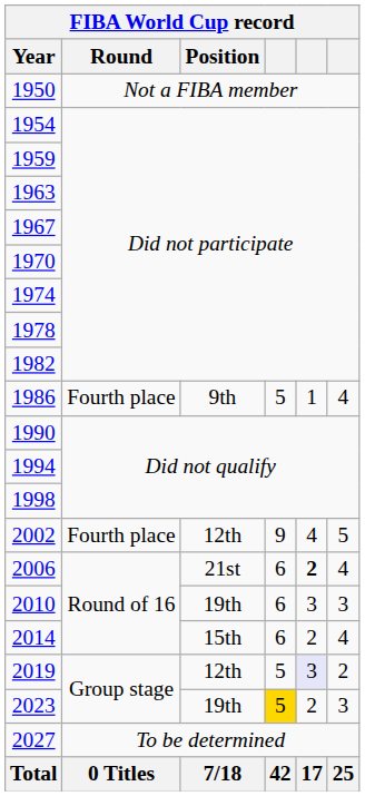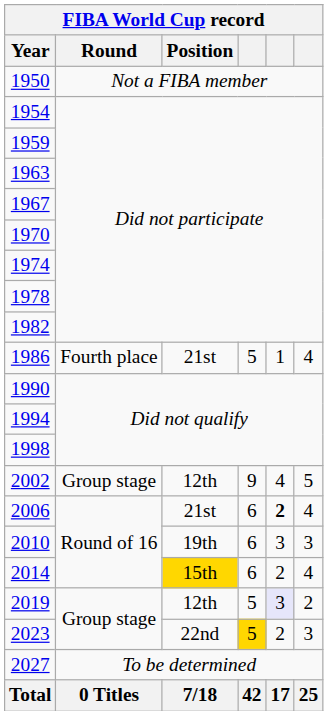 <table class="wikitable" style="text-align: center;">
 <tr>
 <th colspan=10><a href='#'>FIBA World Cup</a> record</th>
 </tr>
 <tr>
 <th>Year</th>
 <th>Round</th>
 <th>Position</th>
 <th></th>
 <th></th>
 <th></th>
 </tr>
 <tr>
 <td> <a href='#'>1950</a></td>
 <td colspan=6><em>Not a FIBA member</em></td>
 </tr>
 <tr>
 <td> <a href='#'>1954</a></td>
 <td colspan=6 rowspan=8><em>Did not participate</em></td>
 </tr>
 <tr>
 <td> <a href='#'>1959</a></td>
 </tr>
 <tr>
 <td> <a href='#'>1963</a></td>
 </tr>
 <tr>
 <td> <a href='#'>1967</a></td>
 </tr>
 <tr>
 <td> <a href='#'>1970</a></td>
 </tr>
 <tr>
 <td> <a href='#'>1974</a></td>
 </tr>
 <tr>
 <td> <a href='#'>1978</a></td>
 </tr>
 <tr>
 <td> <a href='#'>1982</a></td>
 </tr>
 <tr>
 <td> <a href='#'>1986</a></td>
 <td>Fourth place</td>
-<td>9th</td>
+<td>21st</td>
 <td>5</td>
 <td>1</td>
 <td>4</td>
 </tr>
 <tr>
 <td> <a href='#'>1990</a></td>
 <td colspan=6 rowspan=3><em>Did not qualify</em></td>
 </tr>
 <tr>
 <td> <a href='#'>1994</a></td>
 </tr>
 <tr>
 <td> <a href='#'>1998</a></td>
 </tr>
 <tr>
 <td> <a href='#'>2002</a></td>
-<td>Fourth place</td>
+<td>Group stage</td>
 <td>12th</td>
 <td>9</td>
 <td>4</td>
 <td>5</td>
 </tr>
 <tr>
 <td> <a href='#'>2006</a></td>
 <td rowspan=3>Round of 16</td>
 <td>21st</td>
 <td>6</td>
 <td><strong>2</strong></td>
 <td>4</td>
 </tr>
 <tr>
 <td> <a href='#'>2010</a></td>
 <td>19th</td>
 <td>6</td>
 <td>3</td>
 <td>3</td>
 </tr>
 <tr>
 <td> <a href='#'>2014</a></td>
-<td>15th</td>
+<td style="background: gold;">15th</td>
 <td>6</td>
 <td>2</td>
 <td>4</td>
 </tr>
 <tr>
 <td> <a href='#'>2019</a></td>
 <td rowspan=2>Group stage</td>
 <td>12th</td>
 <td>5</td>
 <td style="background: lavender;">3</td>
 <td>2</td>
 </tr>
 <tr>
 <td> <a href='#'>2023</a></td>
-<td>19th</td>
+<td>22nd</td>
 <td style="background: gold;">5</td>
 <td>2</td>
 <td>3</td>
 </tr>
 <tr>
 <td> <a href='#'>2027</a></td>
 <td colspan=5><em>To be determined</em></td>
 </tr>
 <tr>
 <th>Total</th>
 <th>0 Titles</th>
 <th>7/18</th>
 <th>42</th>
 <th>17</th>
 <th>25</th>
 </tr>
 </table>
